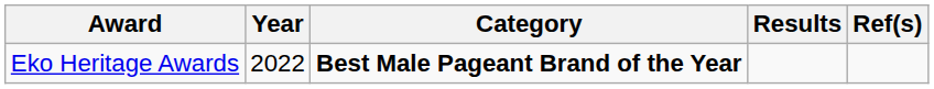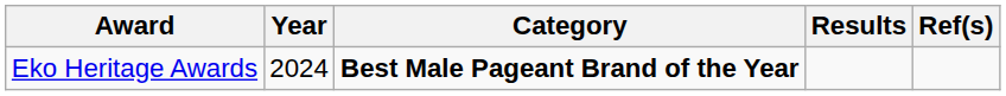 <table class="wikitable">
 <tr>
 <th>Award</th>
 <th>Year</th>
 <th>Category</th>
 <th>Results</th>
 <th>Ref(s)</th>
 </tr>
 <tr>
 <td><a href='#'>Eko Heritage Awards</a></td>
-<td>2022</td>
+<td>2024</td>
 <td><strong>Best Male Pageant Brand of the Year</strong></td>
 <td></td>
 <td></td>
 </tr>
 </table>
